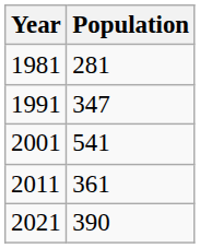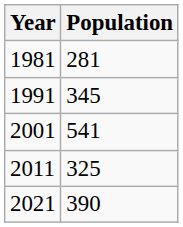 <table class="wikitable">
 <tr>
 <th>Year</th>
 <th>Population</th>
 </tr>
 <tr>
 <td>1981</td>
 <td>281</td>
 </tr>
 <tr>
 <td>1991</td>
-<td>347</td>
+<td>345</td>
 </tr>
 <tr>
 <td>2001</td>
 <td>541</td>
 </tr>
 <tr>
 <td>2011</td>
-<td>361</td>
+<td>325</td>
 </tr>
 <tr>
 <td>2021</td>
 <td>390</td>
 </tr>
 </table>
